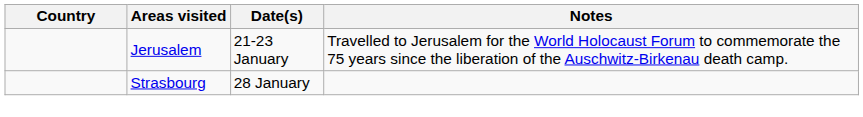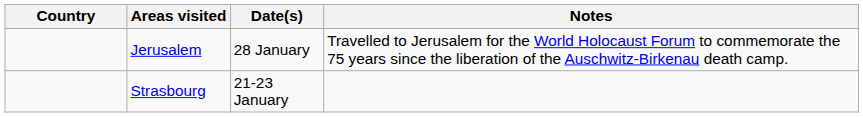 <table class="wikitable" style="margin: 1em auto 1em auto">
 <tr>
 <th width="120">Country</th>
 <th width="100">Areas visited</th>
 <th width="90">Date(s)</th>
 <th width="550">Notes</th>
 </tr>
 <tr>
 <td></td>
 <td><a href='#'>Jerusalem</a></td>
-<td>21-23 January</td>
+<td>28 January</td>
 <td>Travelled to Jerusalem for the <a href='#'>World Holocaust Forum</a> to commemorate the 75 years since the liberation of the <a href='#'>Auschwitz-Birkenau</a> death camp.</td>
 </tr>
 <tr>
 <td></td>
 <td><a href='#'>Strasbourg</a></td>
-<td>28 January</td>
+<td>21-23 January</td>
 <td></td>
 </tr>
 </table>
